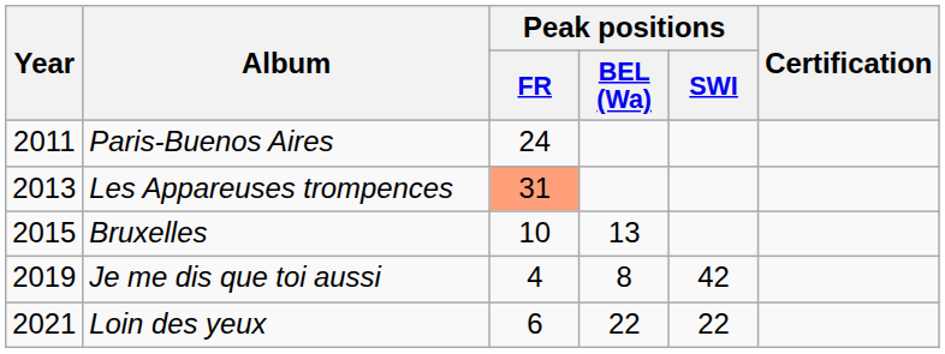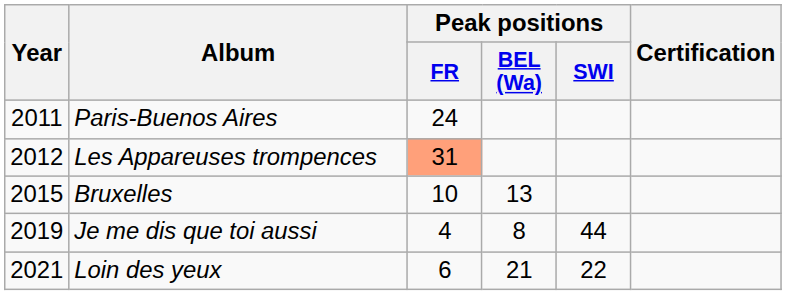 <table class="wikitable">
 <tr>
 <th rowspan="2" style="text-align:center; width:10px;">Year</th>
 <th rowspan="2" style="text-align:center; width:220px;">Album</th>
 <th style="text-align:center; width:20px;" colspan=3>Peak positions</th>
 <th rowspan="2" style="text-align:center; width:70px;">Certification</th>
 </tr>
 <tr>
 <th scope="col" style="width:3em;font-size:90%;"><a href='#'>FR</a><br></th>
 <th scope="col" style="width:3em;font-size:90%;"><a href='#'>BEL<br>(Wa)</a><br></th>
 <th scope="col" style="width:3em;font-size:90%;"><a href='#'>SWI</a><br></th>
 </tr>
 <tr>
 <td style="text-align:center;">2011</td>
 <td><em>Paris-Buenos Aires</em></td>
 <td style="text-align:center;">24</td>
 <td style="text-align:center;"></td>
 <td style="text-align:center;"></td>
 <td style="text-align:center;"></td>
 </tr>
 <tr>
-<td style="text-align:center;">2013</td>
+<td style="text-align:center;">2012</td>
 <td><em>Les Appareuses trompences</em></td>
 <td style="background: lightsalmon; text-align:center;">31</td>
 <td style="text-align:center;"></td>
 <td style="text-align:center;"></td>
 <td style="text-align:center;"></td>
 </tr>
 <tr>
 <td style="text-align:center;">2015</td>
 <td><em>Bruxelles</em></td>
 <td style="text-align:center;">10</td>
 <td style="text-align:center;">13</td>
 <td style="text-align:center;"></td>
 <td style="text-align:center;"></td>
 </tr>
 <tr>
 <td style="text-align:center;">2019</td>
 <td><em>Je me dis que toi aussi</em></td>
 <td style="text-align:center;">4</td>
 <td style="text-align:center;">8</td>
-<td style="text-align:center;">42</td>
+<td style="text-align:center;">44</td>
 <td style="text-align:center;"></td>
 </tr>
 <tr>
 <td style="text-align:center;">2021</td>
 <td><em>Loin des yeux</em></td>
 <td style="text-align:center;">6</td>
-<td style="text-align:center;">22</td>
+<td style="text-align:center;">21</td>
 <td style="text-align:center;">22</td>
 <td style="text-align:center;"></td>
 </tr>
 </table>
